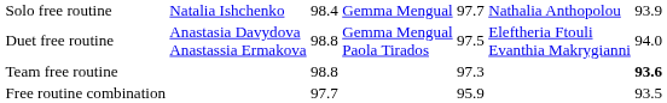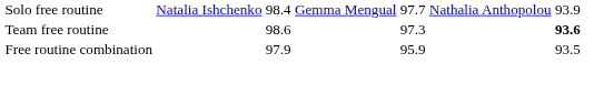 <table>
 <tr>
 <td>Solo free routine</td>
 <td><a href='#'>Natalia Ishchenko</a><br></td>
 <td>98.4</td>
 <td><a href='#'>Gemma Mengual</a><br></td>
 <td>97.7</td>
 <td><a href='#'>Nathalia Anthopolou</a><br></td>
 <td>93.9</td>
 </tr>
 <tr>
-<td>Duet free routine</td>
-<td><a href='#'>Anastasia Davydova</a><br><a href='#'>Anastassia Ermakova</a><br></td>
-<td>98.8</td>
-<td><a href='#'>Gemma Mengual</a><br><a href='#'>Paola Tirados</a><br></td>
-<td>97.5</td>
-<td><a href='#'>Eleftheria Ftouli</a><br><a href='#'>Evanthia Makrygianni</a><br></td>
-<td>94.0</td>
-</tr>
-<tr>
 <td>Team free routine</td>
 <td><br></td>
-<td>98.8</td>
+<td>98.6</td>
 <td><br></td>
 <td>97.3</td>
 <td><br></td>
 <td><strong>93.6 </strong></td>
 </tr>
 <tr>
 <td>Free routine combination</td>
 <td><br></td>
-<td>97.7</td>
+<td>97.9</td>
 <td><br></td>
 <td>95.9</td>
 <td><br></td>
 <td>93.5</td>
 </tr>
 </table>
